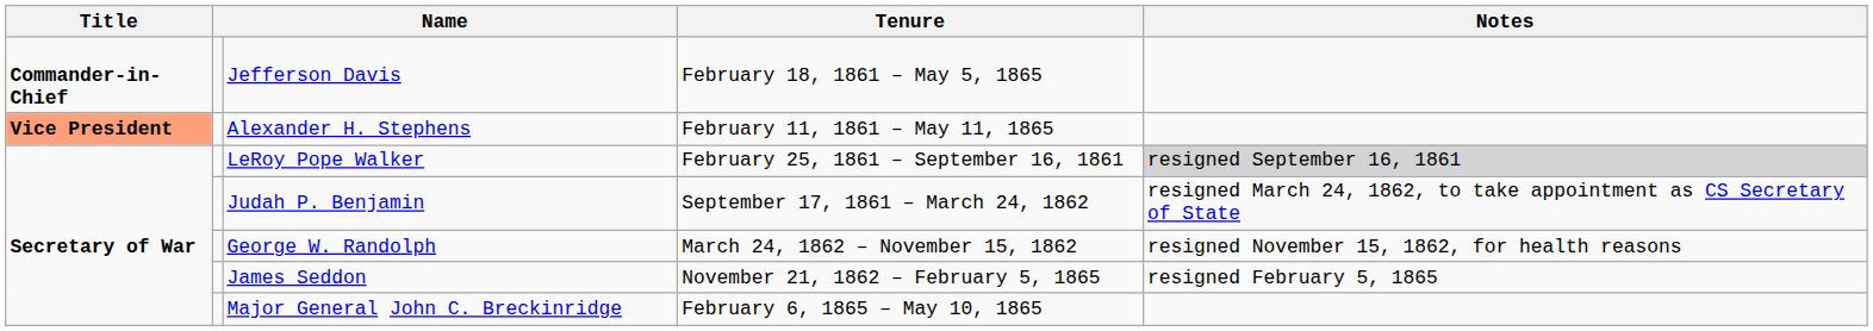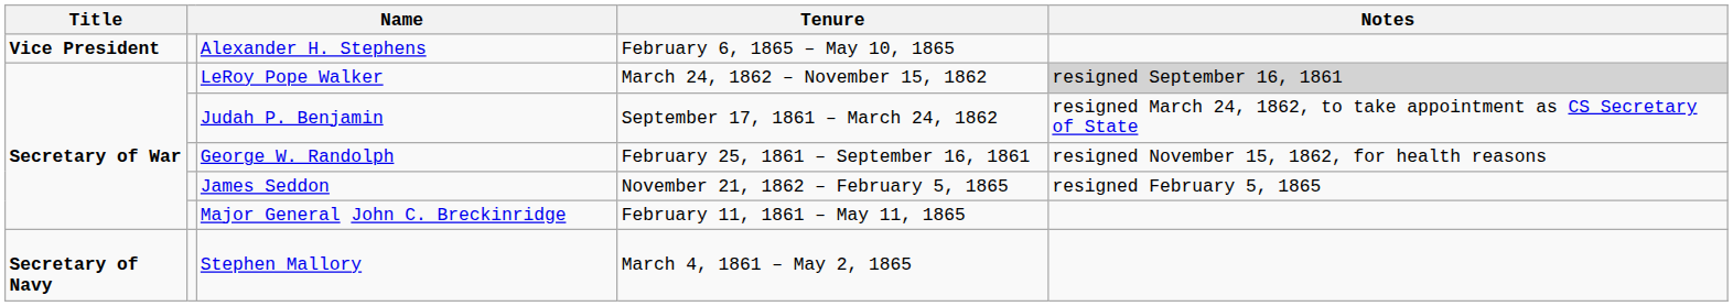 <table class="wikitable">
 <tr>
 <th>Title</th>
 <th width="25%" colspan=2>Name</th>
 <th width="25%">Tenure</th>
 <th>Notes</th>
 </tr>
 <tr>
-<td><br><strong>Commander-in-Chief</strong></td>
-<td></td>
-<td><a href='#'>Jefferson Davis</a></td>
-<td>February 18, 1861 – May 5, 1865</td>
-<td></td>
-</tr>
-<tr>
-<td style="background: lightsalmon;"><strong>Vice President</strong></td>
+<td><strong>Vice President</strong></td>
 <td></td>
 <td><a href='#'>Alexander H. Stephens</a></td>
-<td>February 11, 1861 – May 11, 1865</td>
+<td>February 6, 1865 – May 10, 1865</td>
 <td></td>
 </tr>
 <tr>
 <td rowspan="5"><br><strong>Secretary of War</strong></td>
 <td></td>
 <td><a href='#'>LeRoy Pope Walker</a></td>
-<td>February 25, 1861 – September 16, 1861</td>
+<td>March 24, 1862 – November 15, 1862</td>
 <td style="background: lightgrey;">resigned September 16, 1861</td>
 </tr>
 <tr>
 <td></td>
 <td><a href='#'>Judah P. Benjamin</a></td>
 <td>September 17, 1861 – March 24, 1862</td>
 <td>resigned March 24, 1862, to take appointment as <a href='#'>CS Secretary of State</a></td>
 </tr>
 <tr>
 <td></td>
 <td><a href='#'>George W. Randolph</a></td>
-<td>March 24, 1862 – November 15, 1862</td>
+<td>February 25, 1861 – September 16, 1861</td>
 <td>resigned November 15, 1862, for health reasons</td>
 </tr>
 <tr>
 <td></td>
 <td><a href='#'>James Seddon</a></td>
 <td>November 21, 1862 – February 5, 1865</td>
 <td>resigned February 5, 1865</td>
 </tr>
 <tr>
 <td></td>
 <td><a href='#'>Major General</a> <a href='#'>John C. Breckinridge</a></td>
-<td>February 6, 1865 – May 10, 1865</td>
+<td>February 11, 1861 – May 11, 1865</td>
+<td></td>
+</tr>
+<tr>
+<td rowspan="1"><br><strong>Secretary of Navy</strong></td>
+<td></td>
+<td><a href='#'>Stephen Mallory</a></td>
+<td>March 4, 1861 – May 2, 1865</td>
 <td></td>
 </tr>
 </table>
